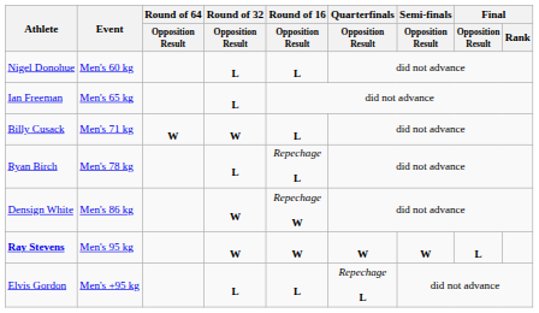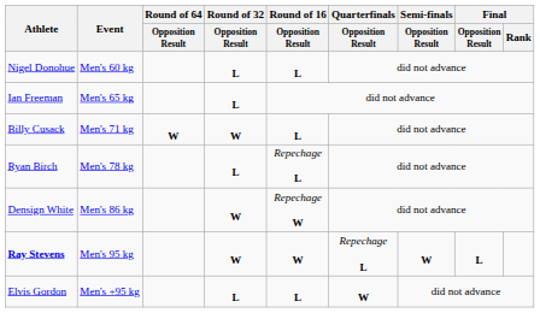 <table class=wikitable style="font-size:90%">
 <tr>
 <th rowspan="2">Athlete</th>
 <th rowspan="2">Event</th>
 <th>Round of 64</th>
 <th>Round of 32</th>
 <th>Round of 16</th>
 <th>Quarterfinals</th>
 <th>Semi-finals</th>
 <th colspan="2">Final</th>
 </tr>
 <tr>
 <th style="line-height:1em"><small>Opposition<br>Result</small></th>
 <th style="line-height:1em"><small>Opposition<br>Result</small></th>
 <th style="line-height:1em"><small>Opposition<br>Result</small></th>
 <th style="line-height:1em"><small>Opposition<br>Result</small></th>
 <th style="line-height:1em"><small>Opposition<br>Result</small></th>
 <th style="line-height:1em"><small>Opposition<br>Result</small></th>
 <th>Rank</th>
 </tr>
 <tr style="text-align:center;">
 <td style="text-align:left;"><a href='#'>Nigel Donohue</a></td>
 <td style="text-align:left;"><a href='#'>Men's 60 kg</a></td>
 <td></td>
 <td style="text-align:center;"><br><strong>L</strong></td>
 <td style="text-align:center;"><br><strong>L</strong></td>
 <td style="text-align:center;" colspan="4">did not advance</td>
 </tr>
 <tr style="text-align:center;">
 <td style="text-align:left;"><a href='#'>Ian Freeman</a></td>
 <td style="text-align:left;"><a href='#'>Men's 65 kg</a></td>
 <td></td>
 <td style="text-align:center;"><br><strong>L</strong></td>
 <td style="text-align:center;" colspan="5">did not advance</td>
 </tr>
 <tr style="text-align:center;">
 <td style="text-align:left;"><a href='#'>Billy Cusack</a></td>
 <td style="text-align:left;"><a href='#'>Men's 71 kg</a></td>
 <td style="text-align:center;"><br><strong>W</strong></td>
 <td style="text-align:center;"><br><strong>W</strong></td>
 <td style="text-align:center;"><br><strong>L</strong></td>
 <td style="text-align:center;" colspan="4">did not advance</td>
 </tr>
 <tr style="text-align:center;">
 <td style="text-align:left;"><a href='#'>Ryan Birch</a></td>
 <td style="text-align:left;"><a href='#'>Men's 78 kg</a></td>
 <td></td>
 <td style="text-align:center;"><br><strong>L</strong></td>
 <td style="text-align:center;"><em>Repechage</em><br><br><strong>L</strong></td>
 <td style="text-align:center;" colspan="4">did not advance</td>
 </tr>
 <tr style="text-align:center;">
 <td style="text-align:left;"><a href='#'>Densign White</a></td>
 <td style="text-align:left;"><a href='#'>Men's 86 kg</a></td>
 <td></td>
 <td style="text-align:center;"><br><strong>W</strong></td>
 <td style="text-align:center;"><em>Repechage</em><br><br><strong>W</strong></td>
 <td style="text-align:center;" colspan="4">did not advance</td>
 </tr>
 <tr style="text-align:center;">
 <td style="text-align:left;"><strong><a href='#'>Ray Stevens</a></strong></td>
 <td style="text-align:left;"><a href='#'>Men's 95 kg</a></td>
 <td></td>
 <td style="text-align:center;"><br><strong>W</strong></td>
 <td style="text-align:center;"><br><strong>W</strong></td>
-<td style="text-align:center;"><br><strong>W</strong></td>
+<td style="text-align:center;"><em>Repechage</em><br><br><strong>L</strong></td>
 <td style="text-align:center;"><br><strong>W</strong></td>
 <td style="text-align:center;"><br><strong>L</strong></td>
 <td style="text-align:center;"></td>
 </tr>
 <tr style="text-align:center;">
 <td style="text-align:left;"><a href='#'>Elvis Gordon</a></td>
 <td style="text-align:left;"><a href='#'>Men's +95 kg</a></td>
 <td></td>
 <td style="text-align:center;"><br><strong>L</strong></td>
 <td style="text-align:center;"><br><strong>L</strong></td>
-<td style="text-align:center;"><em>Repechage</em><br><br><strong>L</strong></td>
+<td style="text-align:center;"><br><strong>W</strong></td>
 <td style="text-align:center;" colspan="4">did not advance</td>
 </tr>
 </table>
